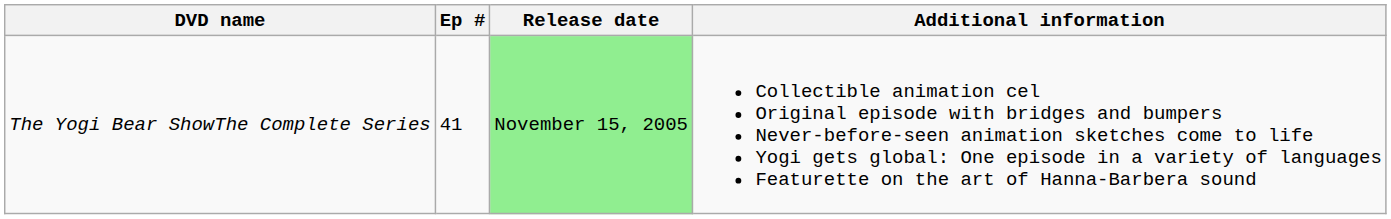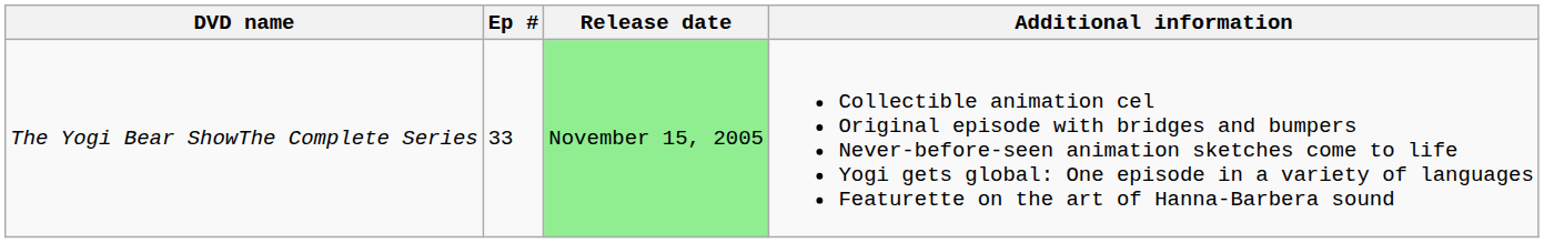 <table class="wikitable">
 <tr>
 <th>DVD name</th>
 <th>Ep #</th>
 <th>Release date</th>
 <th>Additional information</th>
 </tr>
 <tr>
 <td><em>The Yogi Bear ShowThe Complete Series</em></td>
-<td>41</td>
+<td>33</td>
 <td style="background: lightgreen;">November 15, 2005</td>
 <td><br><ul><li>Collectible animation cel</li><li>Original episode with bridges and bumpers</li><li>Never-before-seen animation sketches come to life</li><li>Yogi gets global: One episode in a variety of languages</li><li>Featurette on the art of Hanna-Barbera sound</li></ul></td>
 </tr>
 </table>
